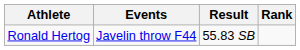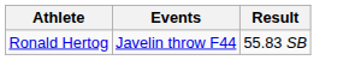 <table class=wikitable style="font-size:90%;text-align:center">
 <tr>
 <th>Athlete</th>
 <th>Events</th>
 <th>Result</th>
-<th>Rank</th>
 </tr>
 <tr>
 <td><a href='#'>Ronald Hertog</a></td>
 <td><a href='#'>Javelin throw F44</a></td>
 <td>55.83 <em>SB</em></td>
-<td></td>
 </tr>
 </table>
